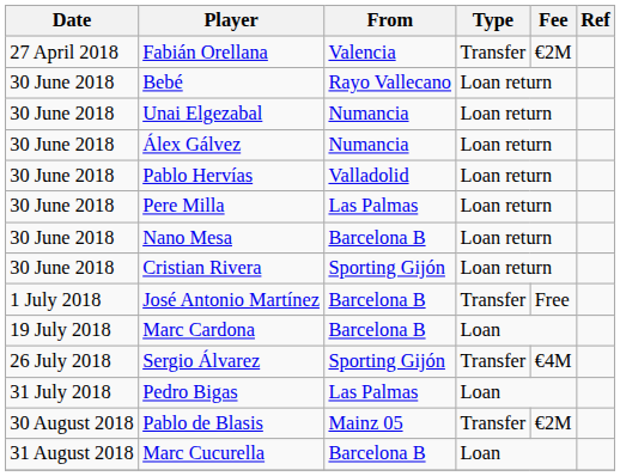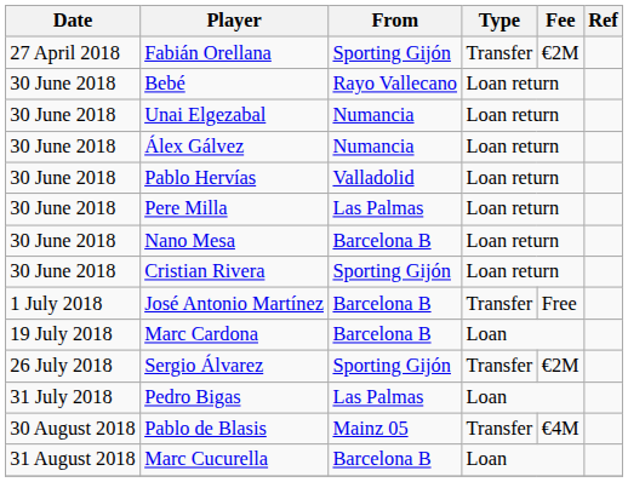 <table class="wikitable">
 <tr>
 <th>Date</th>
 <th>Player</th>
 <th>From</th>
 <th>Type</th>
 <th>Fee</th>
 <th>Ref</th>
 </tr>
 <tr>
 <td>27 April 2018</td>
 <td> <a href='#'>Fabián Orellana</a></td>
-<td> <a href='#'>Valencia</a></td>
+<td> <a href='#'>Sporting Gijón</a></td>
 <td>Transfer</td>
 <td>€2M</td>
 <td></td>
 </tr>
 <tr>
 <td>30 June 2018</td>
 <td> <a href='#'>Bebé</a></td>
 <td> <a href='#'>Rayo Vallecano</a></td>
 <td colspan=2>Loan return</td>
 <td></td>
 </tr>
 <tr>
 <td>30 June 2018</td>
 <td> <a href='#'>Unai Elgezabal</a></td>
 <td> <a href='#'>Numancia</a></td>
 <td colspan=2>Loan return</td>
 <td></td>
 </tr>
 <tr>
 <td>30 June 2018</td>
 <td> <a href='#'>Álex Gálvez</a></td>
 <td> <a href='#'>Numancia</a></td>
 <td colspan=2>Loan return</td>
 <td></td>
 </tr>
 <tr>
 <td>30 June 2018</td>
 <td> <a href='#'>Pablo Hervías</a></td>
 <td> <a href='#'>Valladolid</a></td>
 <td colspan=2>Loan return</td>
 <td></td>
 </tr>
 <tr>
 <td>30 June 2018</td>
 <td> <a href='#'>Pere Milla</a></td>
 <td> <a href='#'>Las Palmas</a></td>
 <td colspan=2>Loan return</td>
 <td></td>
 </tr>
 <tr>
 <td>30 June 2018</td>
 <td> <a href='#'>Nano Mesa</a></td>
 <td> <a href='#'>Barcelona B</a></td>
 <td colspan=2>Loan return</td>
 <td></td>
 </tr>
 <tr>
 <td>30 June 2018</td>
 <td> <a href='#'>Cristian Rivera</a></td>
 <td> <a href='#'>Sporting Gijón</a></td>
 <td colspan=2>Loan return</td>
 <td></td>
 </tr>
 <tr>
 <td>1 July 2018</td>
 <td> <a href='#'>José Antonio Martínez</a></td>
 <td> <a href='#'>Barcelona B</a></td>
 <td>Transfer</td>
 <td>Free</td>
 <td></td>
 </tr>
 <tr>
 <td>19 July 2018</td>
 <td> <a href='#'>Marc Cardona</a></td>
 <td> <a href='#'>Barcelona B</a></td>
 <td colspan=2>Loan</td>
 <td></td>
 </tr>
 <tr>
 <td>26 July 2018</td>
 <td> <a href='#'>Sergio Álvarez</a></td>
 <td> <a href='#'>Sporting Gijón</a></td>
 <td>Transfer</td>
-<td>€4M</td>
+<td>€2M</td>
 <td></td>
 </tr>
 <tr>
 <td>31 July 2018</td>
 <td> <a href='#'>Pedro Bigas</a></td>
 <td> <a href='#'>Las Palmas</a></td>
 <td colspan=2>Loan</td>
 <td></td>
 </tr>
 <tr>
 <td>30 August 2018</td>
 <td> <a href='#'>Pablo de Blasis</a></td>
 <td> <a href='#'>Mainz 05</a></td>
 <td>Transfer</td>
-<td>€2M</td>
+<td>€4M</td>
 <td></td>
 </tr>
 <tr>
 <td>31 August 2018</td>
 <td> <a href='#'>Marc Cucurella</a></td>
 <td> <a href='#'>Barcelona B</a></td>
 <td colspan=2>Loan</td>
 <td></td>
 </tr>
 <tr>
 </tr>
 </table>
